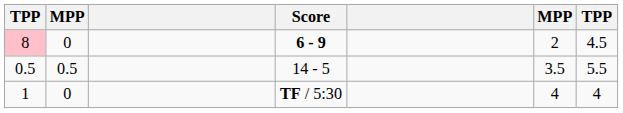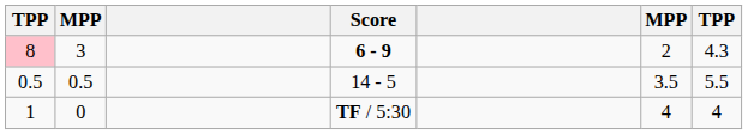 <table class="wikitable" style="text-align: center;" |>
 <tr>
 <th width="35">TPP</th>
 <th width="35">MPP</th>
 <th width="250"></th>
 <th width="75">Score</th>
 <th width="250"></th>
 <th width="35">MPP</th>
 <th width="35">TPP</th>
 </tr>
 <tr>
 <td bgcolor=pink>8</td>
-<td>0</td>
+<td>3</td>
 <td style="text-align:left;"></td>
 <td><strong>6 - 9</strong></td>
 <td style="text-align:left;"><strong></strong></td>
 <td>2</td>
-<td>4.5</td>
+<td>4.3</td>
 </tr>
 <tr>
 <td>0.5</td>
 <td>0.5</td>
 <td style="text-align:left;"><strong></strong></td>
 <td>14 - 5</td>
 <td style="text-align:left;"></td>
 <td>3.5</td>
 <td>5.5</td>
 </tr>
 <tr>
 <td>1</td>
 <td>0</td>
 <td style="text-align:left;"><strong></strong></td>
 <td><strong>TF</strong> / 5:30</td>
 <td style="text-align:left;"></td>
 <td>4</td>
 <td>4</td>
 </tr>
 </table>
